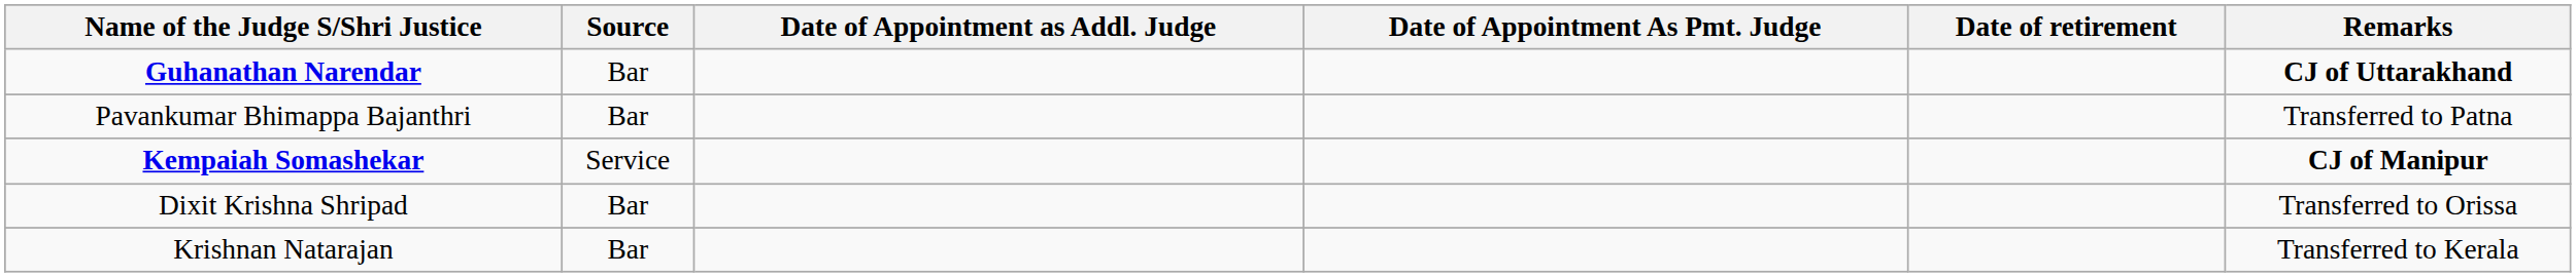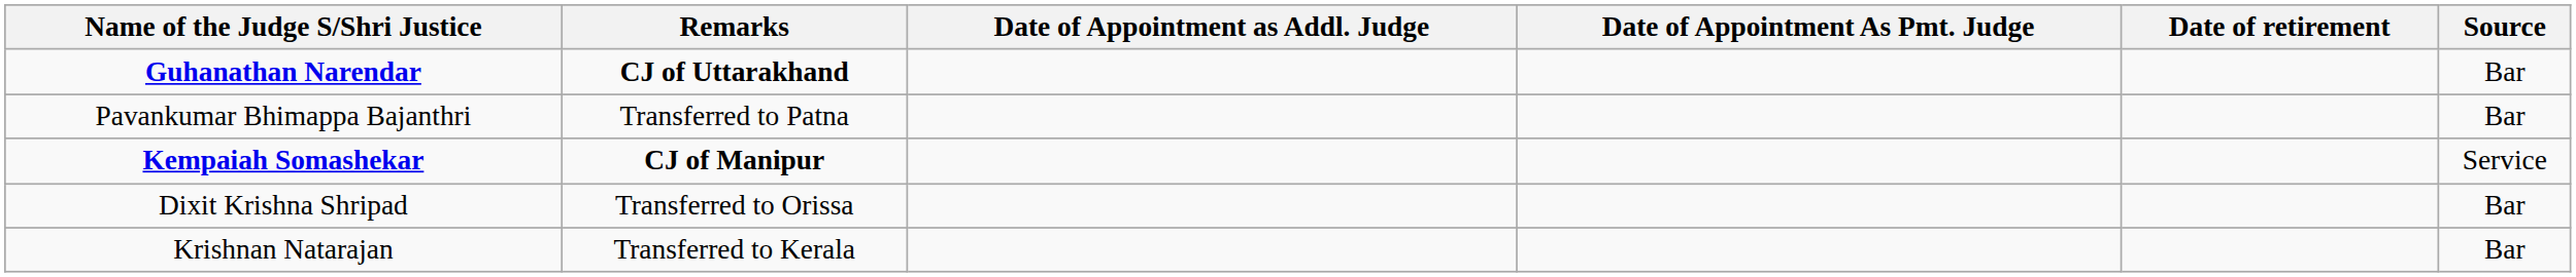 <table class="wikitable sortable static-row-numbers static-row-header" style="text-align:center" width="92%">
 <tr>
 <th>Name of the Judge S/Shri Justice</th>
-<th>Source</th>
+<th>Remarks</th>
 <th>Date of Appointment as Addl. Judge</th>
 <th>Date of Appointment As Pmt. Judge</th>
 <th>Date of retirement</th>
-<th>Remarks</th>
+<th>Source</th>
 </tr>
 <tr>
 <td><strong><a href='#'>Guhanathan Narendar</a></strong></td>
-<td>Bar</td>
+<td><strong>CJ of Uttarakhand</strong></td>
 <td></td>
 <td></td>
 <td></td>
-<td><strong>CJ of Uttarakhand</strong></td>
+<td>Bar</td>
 </tr>
 <tr>
 <td>Pavankumar Bhimappa Bajanthri</td>
-<td>Bar</td>
+<td>Transferred to Patna</td>
 <td></td>
 <td></td>
 <td></td>
-<td>Transferred to Patna</td>
+<td>Bar</td>
 </tr>
 <tr>
 <td><a href='#'><strong>Kempaiah Somashekar</strong></a></td>
-<td>Service</td>
+<td><strong>CJ of Manipur</strong></td>
 <td></td>
 <td></td>
 <td></td>
-<td><strong>CJ of Manipur</strong></td>
+<td>Service</td>
 </tr>
 <tr>
 <td>Dixit Krishna Shripad</td>
-<td>Bar</td>
+<td>Transferred to Orissa</td>
 <td></td>
 <td></td>
 <td></td>
-<td>Transferred to Orissa</td>
+<td>Bar</td>
 </tr>
 <tr>
 <td>Krishnan Natarajan</td>
-<td>Bar</td>
+<td>Transferred to Kerala</td>
 <td></td>
 <td></td>
 <td></td>
-<td>Transferred to Kerala</td>
+<td>Bar</td>
 </tr>
 </table>
